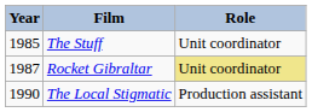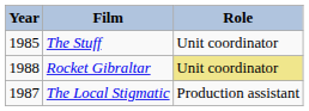 <table class="wikitable" style="font-size:95%;">
 <tr>
 <th style="background:#B0C4DE;">Year</th>
 <th style="background:#B0C4DE;">Film</th>
 <th style="background:#B0C4DE;">Role</th>
 </tr>
 <tr>
 <td>1985</td>
 <td><em><a href='#'>The Stuff</a></em></td>
 <td>Unit coordinator</td>
 </tr>
 <tr>
-<td>1987</td>
+<td>1988</td>
 <td><em><a href='#'>Rocket Gibraltar</a></em></td>
 <td style="background: khaki;">Unit coordinator</td>
 </tr>
 <tr>
-<td>1990</td>
+<td>1987</td>
 <td><em><a href='#'>The Local Stigmatic</a></em></td>
 <td>Production assistant</td>
 </tr>
 </table>
